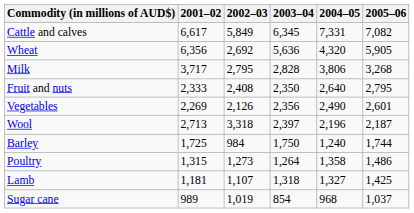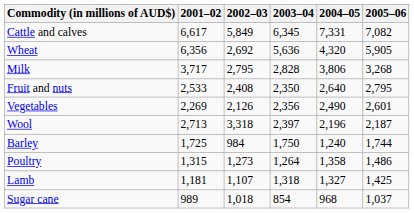 <table class="wikitable sortable">
 <tr h>
 <th>Commodity (in millions of AUD$)</th>
 <th>2001–02</th>
 <th>2002–03</th>
 <th>2003–04</th>
 <th>2004–05</th>
 <th>2005–06</th>
 </tr>
 <tr ---->
 <td><a href='#'>Cattle</a> and calves</td>
 <td>6,617</td>
 <td>5,849</td>
 <td>6,345</td>
 <td>7,331</td>
 <td>7,082</td>
 </tr>
 <tr ---->
 <td><a href='#'>Wheat</a></td>
 <td>6,356</td>
 <td>2,692</td>
 <td>5,636</td>
 <td>4,320</td>
 <td>5,905</td>
 </tr>
 <tr ---->
 <td><a href='#'>Milk</a></td>
 <td>3,717</td>
 <td>2,795</td>
 <td>2,828</td>
 <td>3,806</td>
 <td>3,268</td>
 </tr>
 <tr ---->
 <td><a href='#'>Fruit</a> and <a href='#'>nuts</a></td>
-<td>2,333</td>
+<td>2,533</td>
 <td>2,408</td>
 <td>2,350</td>
 <td>2,640</td>
 <td>2,795</td>
 </tr>
 <tr ---->
 <td><a href='#'>Vegetables</a></td>
 <td>2,269</td>
 <td>2,126</td>
 <td>2,356</td>
 <td>2,490</td>
 <td>2,601</td>
 </tr>
 <tr ---->
 <td><a href='#'>Wool</a></td>
 <td>2,713</td>
 <td>3,318</td>
 <td>2,397</td>
 <td>2,196</td>
 <td>2,187</td>
 </tr>
 <tr ---->
 <td><a href='#'>Barley</a></td>
 <td>1,725</td>
 <td>984</td>
 <td>1,750</td>
 <td>1,240</td>
 <td>1,744</td>
 </tr>
 <tr ---->
 <td><a href='#'>Poultry</a></td>
 <td>1,315</td>
 <td>1,273</td>
 <td>1,264</td>
 <td>1,358</td>
 <td>1,486</td>
 </tr>
 <tr ---->
 <td><a href='#'>Lamb</a></td>
 <td>1,181</td>
 <td>1,107</td>
 <td>1,318</td>
 <td>1,327</td>
 <td>1,425</td>
 </tr>
 <tr ---->
 <td><a href='#'>Sugar cane</a></td>
 <td>989</td>
-<td>1,019</td>
+<td>1,018</td>
 <td>854</td>
 <td>968</td>
 <td>1,037</td>
 </tr>
 </table>
